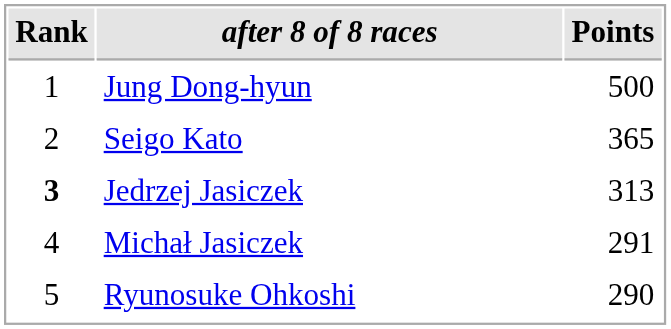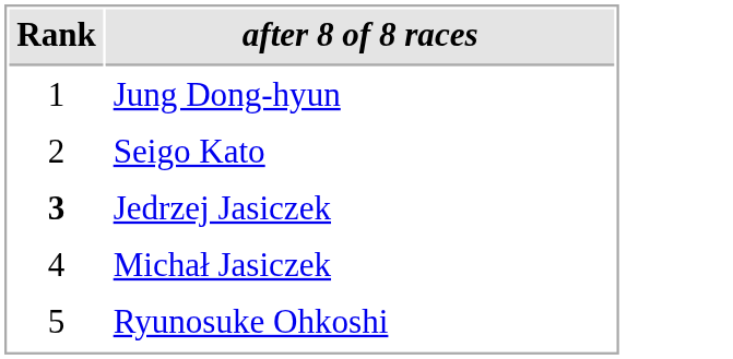 <table cellspacing="1" cellpadding="3" style="border:1px solid #aaa; font-size:86%;">
 <tr style="background:#e4e4e4;">
 <th style="border-bottom:1px solid #aaa; width:10px;">Rank</th>
 <th style="border-bottom:1px solid #aaa; width:200px; white-space:nowrap;"><em>after 8 of 8 races</em></th>
-<th style="border-bottom:1px solid #aaa; width:20px;">Points</th>
 </tr>
 <tr>
 <td style="text-align:center;">1</td>
 <td> <a href='#'>Jung Dong-hyun</a></td>
-<td align="right">500</td>
 </tr>
 <tr>
 <td style="text-align:center;">2</td>
 <td> <a href='#'>Seigo Kato</a></td>
-<td align="right">365</td>
 </tr>
 <tr>
 <td style="text-align:center;"><strong>3</strong></td>
 <td> <a href='#'>Jedrzej Jasiczek</a></td>
-<td align="right">313</td>
 </tr>
 <tr>
 <td style="text-align:center;">4</td>
 <td> <a href='#'>Michał Jasiczek</a></td>
-<td align="right">291</td>
 </tr>
 <tr>
 <td style="text-align:center;">5</td>
 <td> <a href='#'>Ryunosuke Ohkoshi</a></td>
-<td align="right">290</td>
 </tr>
 </table>
